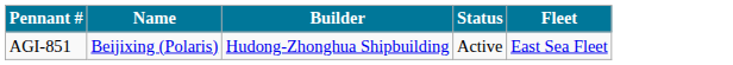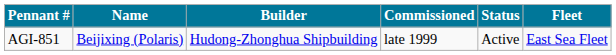 <table class="wikitable">
 <tr>
 <th style="background:#079;color:#fff;">Pennant #</th>
 <th style="background:#079;color:#fff;">Name</th>
 <th style="background:#079;color:#fff;">Builder</th>
+<th style="background:#079;color:#fff;">Commissioned</th>
 <th style="background:#079;color:#fff;">Status</th>
 <th style="background:#079;color:#fff;">Fleet</th>
 </tr>
 <tr>
 <td>AGI-851</td>
 <td><a href='#'>Beijixing (Polaris)</a></td>
 <td><a href='#'>Hudong-Zhonghua Shipbuilding</a></td>
+<td>late 1999</td>
 <td>Active</td>
 <td><a href='#'>East Sea Fleet</a></td>
 </tr>
 </table>
